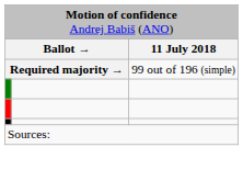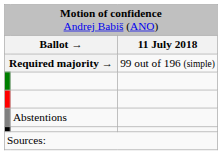 <table class="wikitable" style="text-align:center; font-size:98%;">
 <tr>
 <td align="center" bgcolor="#c0c0c0" colspan="3"><strong>Motion of confidence</strong><br><a href='#'>Andrej Babiš</a> (<a href='#'>ANO</a>)</td>
 </tr>
 <tr>
 <th colspan="2" style="width:150px;">Ballot →</th>
 <th>11 July 2018</th>
 </tr>
 <tr>
 <th colspan="2">Required majority →</th>
 <td>99 out of 196 <small>(simple) </small></td>
 </tr>
 <tr>
 <th style="width:1px; background:green;"></th>
 <td style="text-align:left;"><br></td>
 <td></td>
 </tr>
 <tr>
 <th style="background:red;"></th>
 <td style="text-align:left;"><br></td>
 <td></td>
 </tr>
 <tr>
+<th style="background:gray;"></th>
+<td style="text-align:left;">Abstentions</td>
+<td></td>
+</tr>
+<tr>
 <th style="background:black;"></th>
 <td style="text-align:left;"></td>
 <td></td>
 </tr>
 <tr>
 <td style="text-align:left;" colspan="3">Sources:</td>
 </tr>
 </table>
